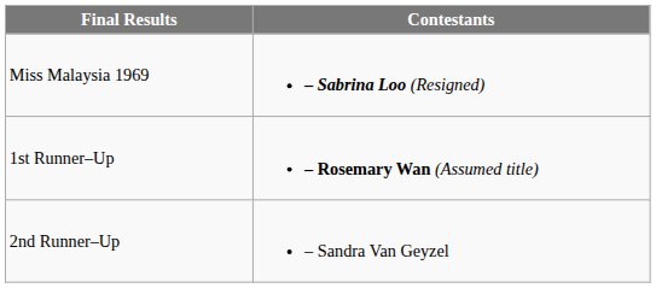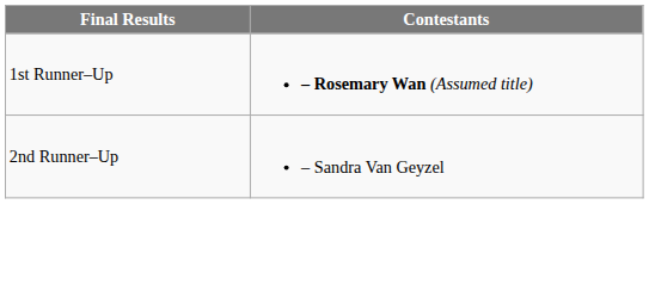 <table class="wikitable sortable" style="font-size: 90%;">
 <tr>
 <th width="200" style="background-color:#787878;color:#FFFFFF;">Final Results</th>
 <th width="325" style="background-color:#787878;color:#FFFFFF;">Contestants</th>
-</tr>
-<tr>
-<td>Miss Malaysia 1969</td>
-<td><br><ul><li><strong></strong> <strong>–</strong> <strong><em>Sabrina Loo</em></strong> <em>(Resigned)</em></li></ul></td>
 </tr>
 <tr>
 <td>1st Runner–Up</td>
 <td><br><ul><li><strong></strong> <strong>–</strong> <strong>Rosemary Wan</strong> <em>(Assumed title)</em></li></ul></td>
 </tr>
 <tr>
 <td>2nd Runner–Up</td>
 <td><br><ul><li><strong></strong> – Sandra Van Geyzel</li></ul></td>
 </tr>
 </table>
